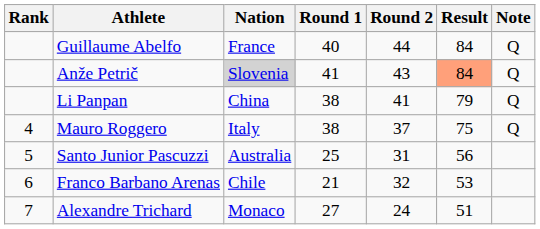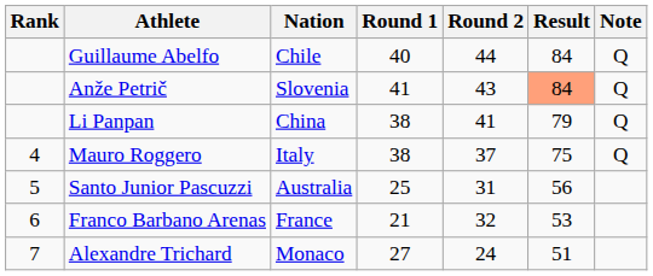 <table class="wikitable sortable" style="text-align:center">
 <tr>
 <th>Rank</th>
 <th>Athlete</th>
 <th>Nation</th>
 <th>Round 1</th>
 <th>Round 2</th>
 <th>Result</th>
 <th>Note</th>
 </tr>
 <tr>
 <td></td>
 <td align=left><a href='#'>Guillaume Abelfo</a></td>
-<td align=left> <a href='#'>France</a></td>
+<td align=left> <a href='#'>Chile</a></td>
 <td>40</td>
 <td>44</td>
 <td>84</td>
 <td>Q</td>
 </tr>
 <tr>
 <td></td>
 <td align=left><a href='#'>Anže Petrič</a></td>
-<td align=left style="background: lightgrey;"> <a href='#'>Slovenia</a></td>
+<td align=left> <a href='#'>Slovenia</a></td>
 <td>41</td>
 <td>43</td>
 <td style="background: lightsalmon;">84</td>
 <td>Q</td>
 </tr>
 <tr>
 <td></td>
 <td align=left><a href='#'>Li Panpan</a></td>
 <td align=left> <a href='#'>China</a></td>
 <td>38</td>
 <td>41</td>
 <td>79</td>
 <td>Q</td>
 </tr>
 <tr>
 <td>4</td>
 <td align=left><a href='#'>Mauro Roggero</a></td>
 <td align=left> <a href='#'>Italy</a></td>
 <td>38</td>
 <td>37</td>
 <td>75</td>
 <td>Q</td>
 </tr>
 <tr>
 <td>5</td>
 <td align=left><a href='#'>Santo Junior Pascuzzi</a></td>
 <td align=left> <a href='#'>Australia</a></td>
 <td>25</td>
 <td>31</td>
 <td>56</td>
 <td></td>
 </tr>
 <tr>
 <td>6</td>
 <td align=left><a href='#'>Franco Barbano Arenas</a></td>
-<td align=left> <a href='#'>Chile</a></td>
+<td align=left> <a href='#'>France</a></td>
 <td>21</td>
 <td>32</td>
 <td>53</td>
 <td></td>
 </tr>
 <tr>
 <td>7</td>
 <td align=left><a href='#'>Alexandre Trichard</a></td>
 <td align=left> <a href='#'>Monaco</a></td>
 <td>27</td>
 <td>24</td>
 <td>51</td>
 <td></td>
 </tr>
 </table>
